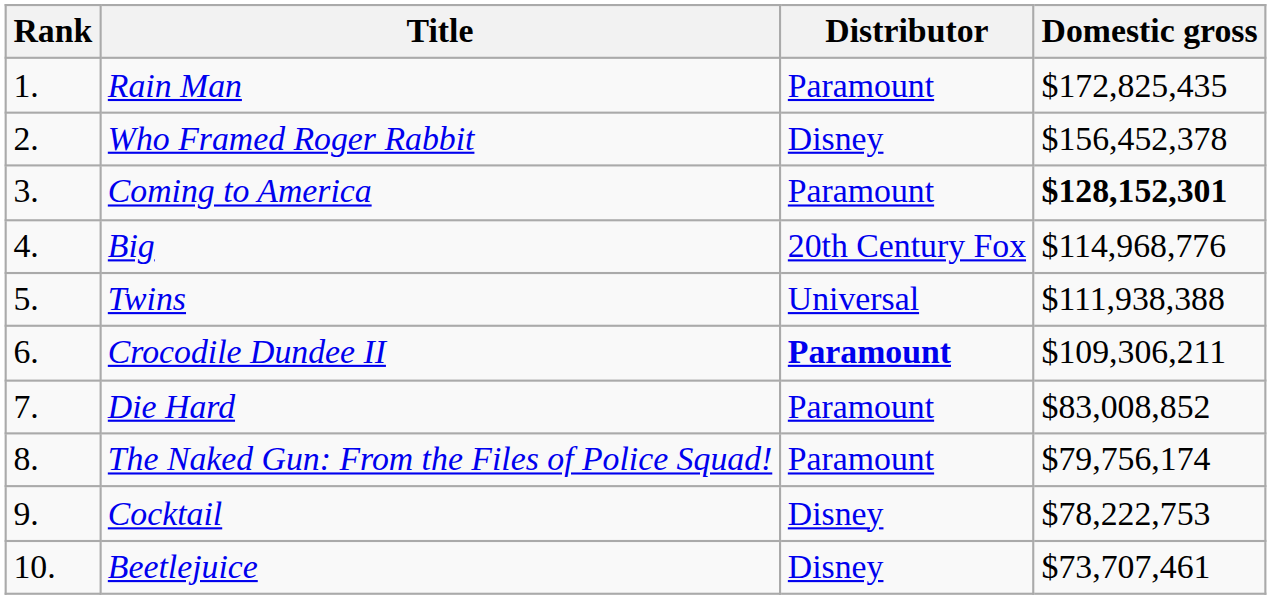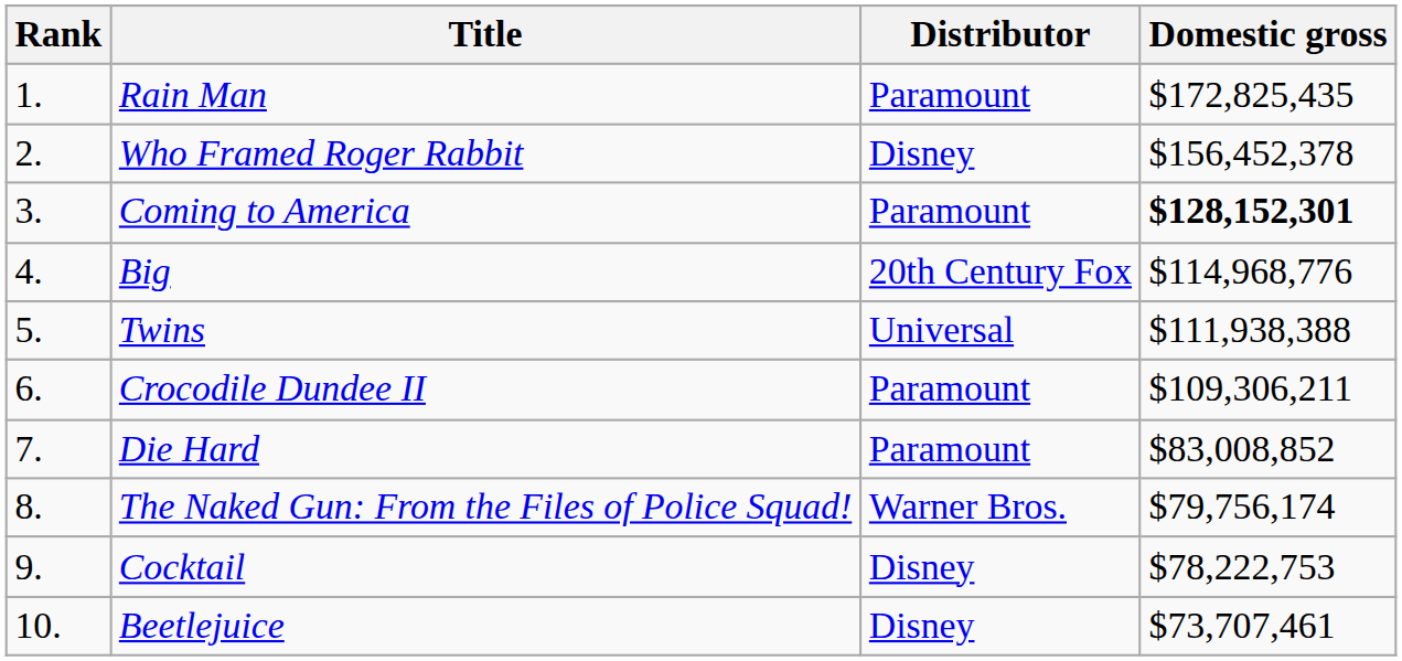 <table class="wikitable sortable" style="margin:auto; margin:auto;">
 <tr>
 <th>Rank</th>
 <th>Title</th>
 <th>Distributor</th>
 <th>Domestic gross</th>
 </tr>
 <tr>
 <td>1.</td>
 <td><em><a href='#'>Rain Man</a></em></td>
 <td><a href='#'>Paramount</a></td>
 <td>$172,825,435</td>
 </tr>
 <tr>
 <td>2.</td>
 <td><em><a href='#'>Who Framed Roger Rabbit</a></em></td>
 <td><a href='#'>Disney</a></td>
 <td>$156,452,378</td>
 </tr>
 <tr>
 <td>3.</td>
 <td><em><a href='#'>Coming to America</a></em></td>
 <td><a href='#'>Paramount</a></td>
 <td><strong>$128,152,301</strong></td>
 </tr>
 <tr>
 <td>4.</td>
 <td><em><a href='#'>Big</a></em></td>
 <td><a href='#'>20th Century Fox</a></td>
 <td>$114,968,776</td>
 </tr>
 <tr>
 <td>5.</td>
 <td><em><a href='#'>Twins</a></em></td>
 <td><a href='#'>Universal</a></td>
 <td>$111,938,388</td>
 </tr>
 <tr>
 <td>6.</td>
 <td><em><a href='#'>Crocodile Dundee II</a></em></td>
-<td><strong><a href='#'>Paramount</a></strong></td>
+<td><a href='#'>Paramount</a></td>
 <td>$109,306,211</td>
 </tr>
 <tr>
 <td>7.</td>
 <td><em><a href='#'>Die Hard</a></em></td>
 <td><a href='#'>Paramount</a></td>
 <td>$83,008,852</td>
 </tr>
 <tr>
 <td>8.</td>
 <td><em><a href='#'>The Naked Gun: From the Files of Police Squad!</a></em></td>
-<td><a href='#'>Paramount</a></td>
+<td><a href='#'>Warner Bros.</a></td>
 <td>$79,756,174</td>
 </tr>
 <tr>
 <td>9.</td>
 <td><em><a href='#'>Cocktail</a></em></td>
 <td><a href='#'>Disney</a></td>
 <td>$78,222,753</td>
 </tr>
 <tr>
 <td>10.</td>
 <td><em><a href='#'>Beetlejuice</a></em></td>
 <td><a href='#'>Disney</a></td>
 <td>$73,707,461</td>
 </tr>
 </table>
